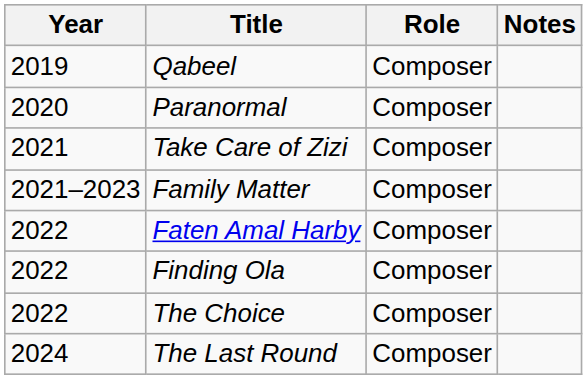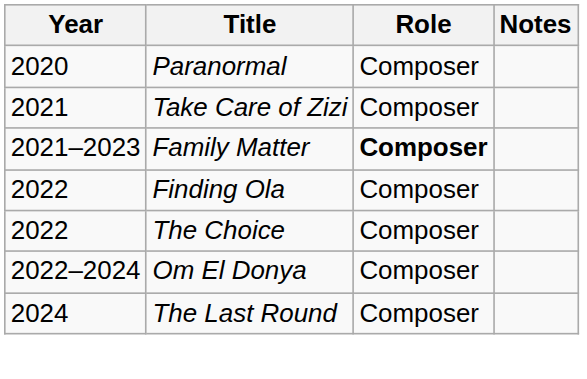 <table class="wikitable">
 <tr>
 <th>Year</th>
 <th>Title</th>
 <th>Role</th>
 <th>Notes</th>
-</tr>
-<tr>
-<td>2019</td>
-<td><em>Qabeel</em></td>
-<td>Composer</td>
-<td></td>
 </tr>
 <tr>
 <td>2020</td>
 <td><em>Paranormal</em></td>
 <td>Composer</td>
 <td></td>
 </tr>
 <tr>
 <td>2021</td>
 <td><em>Take Care of Zizi</em></td>
 <td>Composer</td>
 <td></td>
 </tr>
 <tr>
 <td>2021–2023</td>
 <td><em>Family Matter</em></td>
-<td>Composer</td>
-<td></td>
-</tr>
-<tr>
-<td>2022</td>
-<td><em><a href='#'>Faten Amal Harby</a></em></td>
-<td>Composer</td>
+<td><strong>Composer</strong></td>
 <td></td>
 </tr>
 <tr>
 <td>2022</td>
 <td><em>Finding Ola</em></td>
 <td>Composer</td>
 <td></td>
 </tr>
 <tr>
 <td>2022</td>
 <td><em>The Choice</em></td>
 <td>Composer</td>
 <td></td>
 </tr>
 <tr>
+<td>2022–2024</td>
+<td><em>Om El Donya</em></td>
+<td>Composer</td>
+<td></td>
+</tr>
+<tr>
 <td>2024</td>
 <td><em>The Last Round</em></td>
 <td>Composer</td>
 <td></td>
 </tr>
 </table>
